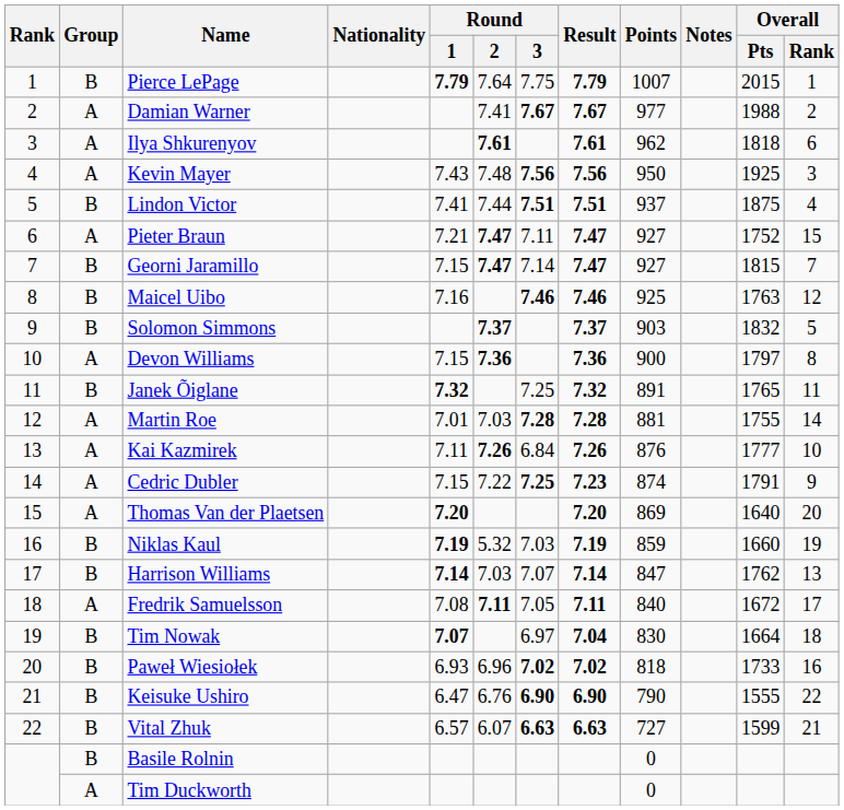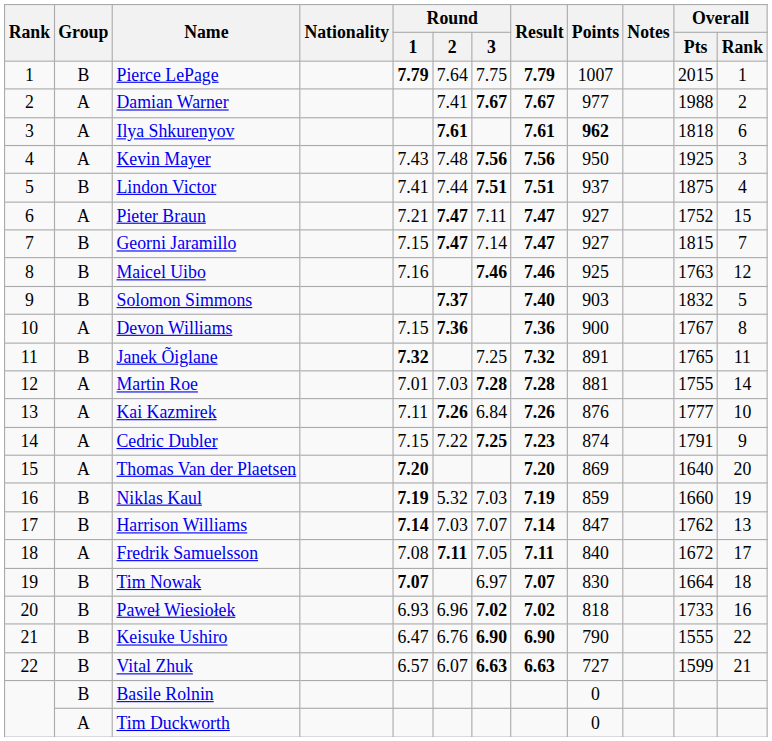 <table class="wikitable sortable" style="text-align:center">
 <tr>
 <th rowspan=2>Rank</th>
 <th rowspan=2>Group</th>
 <th rowspan=2>Name</th>
 <th rowspan=2>Nationality</th>
 <th colspan=3>Round</th>
 <th rowspan=2 data-sort-type="number">Result</th>
 <th rowspan=2>Points</th>
 <th rowspan=2>Notes</th>
 <th colspan=2>Overall</th>
 </tr>
 <tr>
 <th data-sort-type="number">1</th>
 <th data-sort-type="number">2</th>
 <th data-sort-type="number">3</th>
 <th>Pts</th>
 <th>Rank</th>
 </tr>
 <tr>
 <td>1</td>
 <td>B</td>
 <td align=left><a href='#'>Pierce LePage</a></td>
 <td align=left></td>
 <td><strong>7.79</strong></td>
 <td>7.64</td>
 <td>7.75</td>
 <td><strong>7.79</strong></td>
 <td>1007</td>
 <td></td>
 <td>2015</td>
 <td>1</td>
 </tr>
 <tr>
 <td>2</td>
 <td>A</td>
 <td align=left><a href='#'>Damian Warner</a></td>
 <td align=left></td>
 <td></td>
 <td>7.41</td>
 <td><strong>7.67</strong></td>
 <td><strong>7.67</strong></td>
 <td>977</td>
 <td></td>
 <td>1988</td>
 <td>2</td>
 </tr>
 <tr>
 <td>3</td>
 <td>A</td>
 <td align=left><a href='#'>Ilya Shkurenyov</a></td>
 <td align=left></td>
 <td></td>
 <td><strong>7.61</strong></td>
 <td></td>
 <td><strong>7.61</strong></td>
-<td>962</td>
+<td><strong>962</strong></td>
 <td></td>
 <td>1818</td>
 <td>6</td>
 </tr>
 <tr>
 <td>4</td>
 <td>A</td>
 <td align=left><a href='#'>Kevin Mayer</a></td>
 <td align=left></td>
 <td>7.43</td>
 <td>7.48</td>
 <td><strong>7.56</strong></td>
 <td><strong>7.56</strong></td>
 <td>950</td>
 <td></td>
 <td>1925</td>
 <td>3</td>
 </tr>
 <tr>
 <td>5</td>
 <td>B</td>
 <td align=left><a href='#'>Lindon Victor</a></td>
 <td align=left></td>
 <td>7.41</td>
 <td>7.44</td>
 <td><strong>7.51</strong></td>
 <td><strong>7.51</strong></td>
 <td>937</td>
 <td></td>
 <td>1875</td>
 <td>4</td>
 </tr>
 <tr>
 <td>6</td>
 <td>A</td>
 <td align=left><a href='#'>Pieter Braun</a></td>
 <td align=left></td>
 <td>7.21</td>
 <td><strong>7.47</strong></td>
 <td>7.11</td>
 <td><strong>7.47</strong></td>
 <td>927</td>
 <td></td>
 <td>1752</td>
 <td>15</td>
 </tr>
 <tr>
 <td>7</td>
 <td>B</td>
 <td align=left><a href='#'>Georni Jaramillo</a></td>
 <td align=left></td>
 <td>7.15</td>
 <td><strong>7.47</strong></td>
 <td>7.14</td>
 <td><strong>7.47</strong></td>
 <td>927</td>
 <td></td>
 <td>1815</td>
 <td>7</td>
 </tr>
 <tr>
 <td>8</td>
 <td>B</td>
 <td align=left><a href='#'>Maicel Uibo</a></td>
 <td align=left></td>
 <td>7.16</td>
 <td></td>
 <td><strong>7.46</strong></td>
 <td><strong>7.46</strong></td>
 <td>925</td>
 <td></td>
 <td>1763</td>
 <td>12</td>
 </tr>
 <tr>
 <td>9</td>
 <td>B</td>
 <td align=left><a href='#'>Solomon Simmons</a></td>
 <td align=left></td>
 <td></td>
 <td><strong>7.37</strong></td>
 <td></td>
-<td><strong>7.37</strong></td>
+<td><strong>7.40</strong></td>
 <td>903</td>
 <td></td>
 <td>1832</td>
 <td>5</td>
 </tr>
 <tr>
 <td>10</td>
 <td>A</td>
 <td align=left><a href='#'>Devon Williams</a></td>
 <td align=left></td>
 <td>7.15</td>
 <td><strong>7.36</strong></td>
 <td></td>
 <td><strong>7.36</strong></td>
 <td>900</td>
 <td></td>
-<td>1797</td>
+<td>1767</td>
 <td>8</td>
 </tr>
 <tr>
 <td>11</td>
 <td>B</td>
 <td align=left><a href='#'>Janek Õiglane</a></td>
 <td align=left></td>
 <td><strong>7.32</strong></td>
 <td></td>
 <td>7.25</td>
 <td><strong>7.32</strong></td>
 <td>891</td>
 <td></td>
 <td>1765</td>
 <td>11</td>
 </tr>
 <tr>
 <td>12</td>
 <td>A</td>
 <td align=left><a href='#'>Martin Roe</a></td>
 <td align=left></td>
 <td>7.01</td>
 <td>7.03</td>
 <td><strong>7.28</strong></td>
 <td><strong>7.28</strong></td>
 <td>881</td>
 <td></td>
 <td>1755</td>
 <td>14</td>
 </tr>
 <tr>
 <td>13</td>
 <td>A</td>
 <td align=left><a href='#'>Kai Kazmirek</a></td>
 <td align=left></td>
 <td>7.11</td>
 <td><strong>7.26</strong></td>
 <td>6.84</td>
 <td><strong>7.26</strong></td>
 <td>876</td>
 <td></td>
 <td>1777</td>
 <td>10</td>
 </tr>
 <tr>
 <td>14</td>
 <td>A</td>
 <td align=left><a href='#'>Cedric Dubler</a></td>
 <td align=left></td>
 <td>7.15</td>
 <td>7.22</td>
 <td><strong>7.25</strong></td>
 <td><strong>7.23</strong></td>
 <td>874</td>
 <td></td>
 <td>1791</td>
 <td>9</td>
 </tr>
 <tr>
 <td>15</td>
 <td>A</td>
 <td align=left><a href='#'>Thomas Van der Plaetsen</a></td>
 <td align=left></td>
 <td><strong>7.20</strong></td>
 <td></td>
 <td></td>
 <td><strong>7.20</strong></td>
 <td>869</td>
 <td></td>
 <td>1640</td>
 <td>20</td>
 </tr>
 <tr>
 <td>16</td>
 <td>B</td>
 <td align=left><a href='#'>Niklas Kaul</a></td>
 <td align=left></td>
 <td><strong>7.19</strong></td>
 <td>5.32</td>
 <td>7.03</td>
 <td><strong>7.19</strong></td>
 <td>859</td>
 <td></td>
 <td>1660</td>
 <td>19</td>
 </tr>
 <tr>
 <td>17</td>
 <td>B</td>
 <td align=left><a href='#'>Harrison Williams</a></td>
 <td align=left></td>
 <td><strong>7.14</strong></td>
 <td>7.03</td>
 <td>7.07</td>
 <td><strong>7.14</strong></td>
 <td>847</td>
 <td></td>
 <td>1762</td>
 <td>13</td>
 </tr>
 <tr>
 <td>18</td>
 <td>A</td>
 <td align=left><a href='#'>Fredrik Samuelsson</a></td>
 <td align=left></td>
 <td>7.08</td>
 <td><strong>7.11</strong></td>
 <td>7.05</td>
 <td><strong>7.11</strong></td>
 <td>840</td>
 <td></td>
 <td>1672</td>
 <td>17</td>
 </tr>
 <tr>
 <td>19</td>
 <td>B</td>
 <td align=left><a href='#'>Tim Nowak</a></td>
 <td align=left></td>
 <td><strong>7.07</strong></td>
 <td></td>
 <td>6.97</td>
-<td><strong>7.04</strong></td>
+<td><strong>7.07</strong></td>
 <td>830</td>
 <td></td>
 <td>1664</td>
 <td>18</td>
 </tr>
 <tr>
 <td>20</td>
 <td>B</td>
 <td align=left><a href='#'>Paweł Wiesiołek</a></td>
 <td align=left></td>
 <td>6.93</td>
 <td>6.96</td>
 <td><strong>7.02</strong></td>
 <td><strong>7.02</strong></td>
 <td>818</td>
 <td></td>
 <td>1733</td>
 <td>16</td>
 </tr>
 <tr>
 <td>21</td>
 <td>B</td>
 <td align=left><a href='#'>Keisuke Ushiro</a></td>
 <td align=left></td>
 <td>6.47</td>
 <td>6.76</td>
 <td><strong>6.90</strong></td>
 <td><strong>6.90</strong></td>
 <td>790</td>
 <td></td>
 <td>1555</td>
 <td>22</td>
 </tr>
 <tr>
 <td>22</td>
 <td>B</td>
 <td align=left><a href='#'>Vital Zhuk</a></td>
 <td align=left></td>
 <td>6.57</td>
 <td>6.07</td>
 <td><strong>6.63</strong></td>
 <td><strong>6.63</strong></td>
 <td>727</td>
 <td></td>
 <td>1599</td>
 <td>21</td>
 </tr>
 <tr>
 <td rowspan=2></td>
 <td>B</td>
 <td align=left><a href='#'>Basile Rolnin</a></td>
 <td align=left></td>
 <td></td>
 <td></td>
 <td></td>
 <td></td>
 <td>0</td>
 <td></td>
 <td></td>
 <td></td>
 </tr>
 <tr>
 <td>A</td>
 <td align=left><a href='#'>Tim Duckworth</a></td>
 <td align=left></td>
 <td></td>
 <td></td>
 <td></td>
 <td></td>
 <td>0</td>
 <td></td>
 <td></td>
 <td></td>
 </tr>
 </table>
